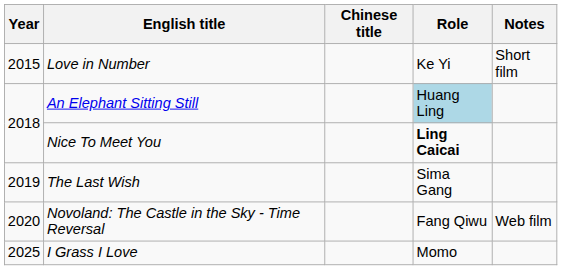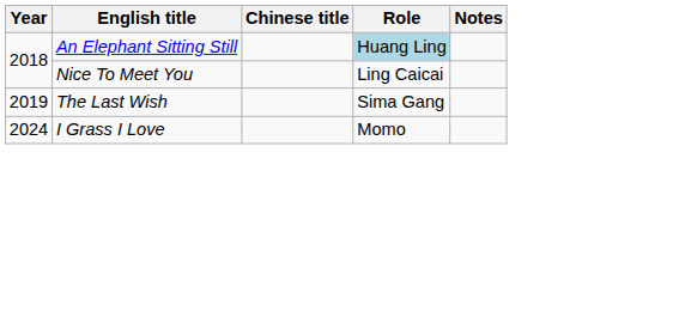 <table class="wikitable">
 <tr>
 <th>Year</th>
 <th>English title</th>
 <th>Chinese title</th>
 <th>Role</th>
 <th>Notes</th>
-</tr>
-<tr>
-<td>2015</td>
-<td><em>Love in Number</em></td>
-<td></td>
-<td>Ke Yi</td>
-<td>Short film</td>
 </tr>
 <tr>
 <td rowspan=2>2018</td>
 <td><em><a href='#'>An Elephant Sitting Still</a></em></td>
 <td></td>
 <td style="background: lightblue;">Huang Ling</td>
 <td></td>
 </tr>
 <tr>
 <td><em>Nice To Meet You</em></td>
 <td></td>
-<td><strong>Ling Caicai</strong></td>
+<td>Ling Caicai</td>
 <td></td>
 </tr>
 <tr>
 <td>2019</td>
 <td><em>The Last Wish</em></td>
 <td></td>
 <td>Sima Gang</td>
 <td></td>
 </tr>
 <tr>
-<td>2020</td>
-<td><em>Novoland: The Castle in the Sky - Time Reversal</em></td>
-<td></td>
-<td>Fang Qiwu</td>
-<td>Web film</td>
-</tr>
-<tr>
-<td>2025</td>
+<td>2024</td>
 <td><em> I Grass I Love</em></td>
 <td></td>
 <td>Momo</td>
 <td></td>
 </tr>
 </table>
